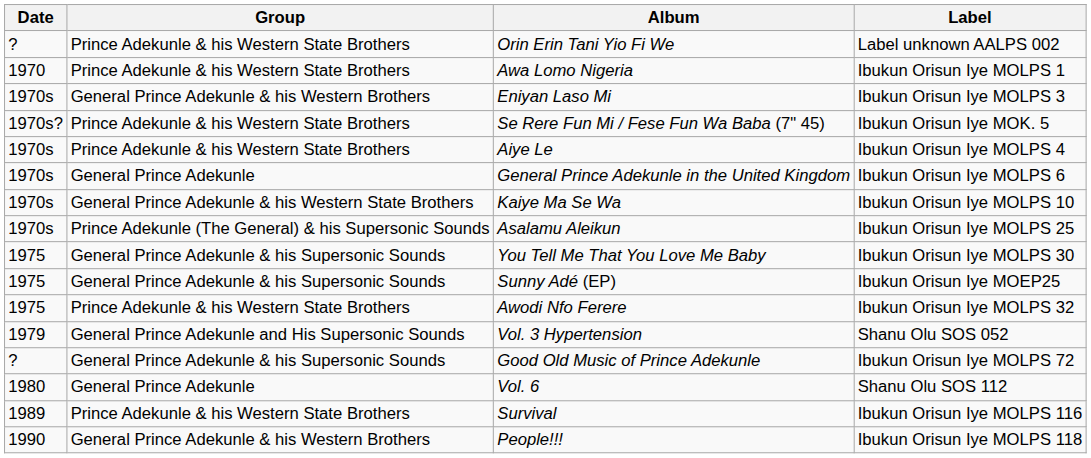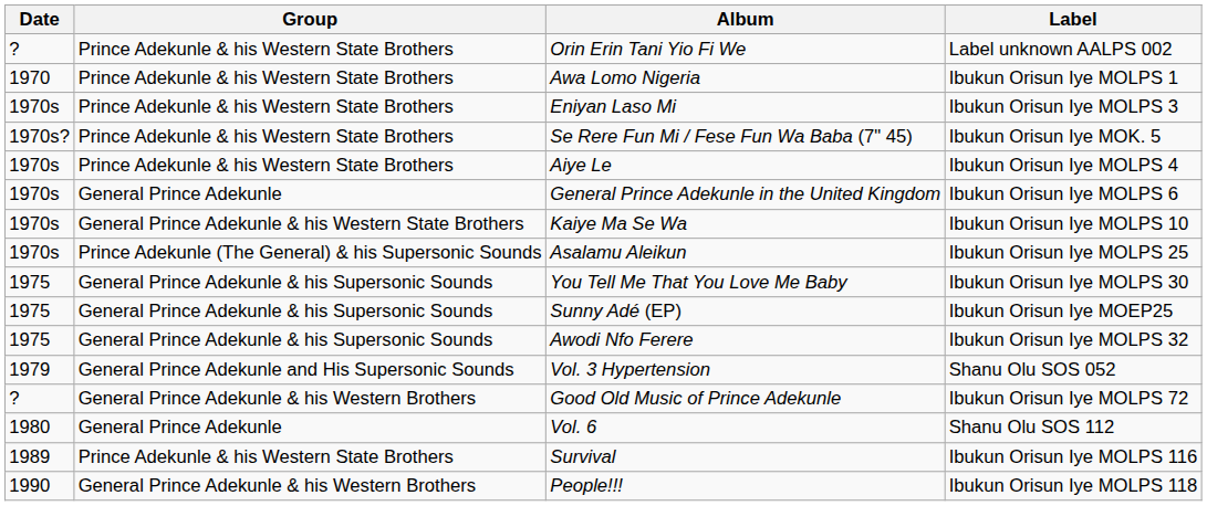 <table class="wikitable">
 <tr ->
 <th>Date</th>
 <th>Group</th>
 <th>Album</th>
 <th>Label</th>
 </tr>
 <tr -valign="top">
 <td>?</td>
 <td>Prince Adekunle & his Western State Brothers</td>
 <td><em>Orin Erin Tani Yio Fi We </em></td>
 <td>Label unknown AALPS 002</td>
 </tr>
 <tr -valign="top">
 <td>1970</td>
 <td>Prince Adekunle & his Western State Brothers</td>
 <td><em>Awa Lomo Nigeria</em></td>
 <td>Ibukun Orisun Iye MOLPS 1</td>
 </tr>
 <tr -valign="top">
 <td>1970s</td>
-<td>General Prince Adekunle & his Western Brothers</td>
+<td>Prince Adekunle & his Western State Brothers</td>
 <td><em>Eniyan Laso Mi</em></td>
 <td>Ibukun Orisun Iye MOLPS 3</td>
 </tr>
 <tr -valign="top">
 <td>1970s?</td>
 <td>Prince Adekunle & his Western State Brothers</td>
 <td><em>Se Rere Fun Mi / Fese Fun Wa Baba</em> (7" 45)</td>
 <td>Ibukun Orisun Iye MOK. 5</td>
 </tr>
 <tr -valign="top">
 <td>1970s</td>
 <td>Prince Adekunle & his Western State Brothers</td>
 <td><em>Aiye Le</em></td>
 <td>Ibukun Orisun Iye MOLPS 4</td>
 </tr>
 <tr -valign="top">
 <td>1970s</td>
 <td>General Prince Adekunle</td>
 <td><em>General Prince Adekunle in the United Kingdom</em></td>
 <td>Ibukun Orisun Iye MOLPS 6</td>
 </tr>
 <tr -valign="top">
 <td>1970s</td>
 <td>General Prince Adekunle & his Western State Brothers</td>
 <td><em>Kaiye Ma Se Wa</em></td>
 <td>Ibukun Orisun Iye MOLPS 10</td>
 </tr>
 <tr -valign="top">
 <td>1970s</td>
 <td>Prince Adekunle (The General) & his Supersonic Sounds</td>
 <td><em>Asalamu Aleikun</em></td>
 <td>Ibukun Orisun Iye MOLPS 25</td>
 </tr>
 <tr -valign="top">
 <td>1975</td>
 <td>General Prince Adekunle & his Supersonic Sounds</td>
 <td><em>You Tell Me That You Love Me Baby</em></td>
 <td>Ibukun Orisun Iye MOLPS 30</td>
 </tr>
 <tr -valign="top">
 <td>1975</td>
 <td>General Prince Adekunle & his Supersonic Sounds</td>
 <td><em>Sunny Adé</em> (EP)</td>
 <td>Ibukun Orisun Iye MOEP25</td>
 </tr>
 <tr -valign="top">
 <td>1975</td>
-<td>Prince Adekunle & his Western State Brothers</td>
+<td>General Prince Adekunle & his Supersonic Sounds</td>
 <td><em>Awodi Nfo Ferere</em></td>
 <td>Ibukun Orisun Iye MOLPS 32</td>
 </tr>
 <tr -valign="top">
 <td>1979</td>
 <td>General Prince Adekunle and His Supersonic Sounds</td>
 <td><em>Vol. 3 Hypertension</em></td>
 <td>Shanu Olu SOS 052</td>
 </tr>
 <tr -valign="top">
 <td>?</td>
-<td>General Prince Adekunle & his Supersonic Sounds</td>
+<td>General Prince Adekunle & his Western Brothers</td>
 <td><em>Good Old Music of Prince Adekunle</em></td>
 <td>Ibukun Orisun Iye MOLPS 72</td>
 </tr>
 <tr -valign="top">
 <td>1980</td>
 <td>General Prince Adekunle</td>
 <td><em>Vol. 6</em></td>
 <td>Shanu Olu SOS 112</td>
 </tr>
 <tr -valign="top">
 <td>1989</td>
 <td>Prince Adekunle & his Western State Brothers</td>
 <td><em>Survival</em></td>
 <td>Ibukun Orisun Iye MOLPS 116</td>
 </tr>
 <tr -valign="top">
 <td>1990</td>
 <td>General Prince Adekunle & his Western Brothers</td>
 <td><em>People!!!</em></td>
 <td>Ibukun Orisun Iye MOLPS 118</td>
 </tr>
 </table>
